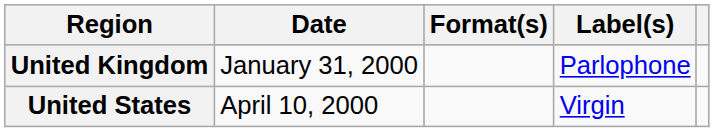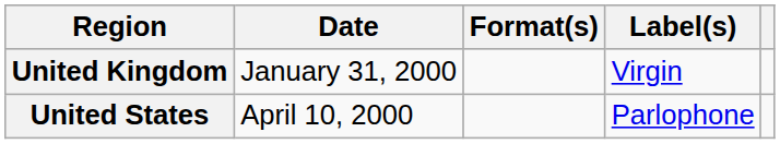 <table class="wikitable plainrowheaders">
 <tr>
 <th scope="col">Region</th>
 <th scope="col">Date</th>
 <th scope="col">Format(s)</th>
 <th scope="col">Label(s)</th>
 <th scope="col"></th>
 </tr>
 <tr>
 <th scope="row">United Kingdom</th>
 <td>January 31, 2000</td>
 <td></td>
-<td><a href='#'>Parlophone</a></td>
+<td><a href='#'>Virgin</a></td>
 <td></td>
 </tr>
 <tr>
 <th scope="row">United States</th>
 <td>April 10, 2000</td>
 <td></td>
-<td><a href='#'>Virgin</a></td>
+<td><a href='#'>Parlophone</a></td>
 <td></td>
 </tr>
 </table>
